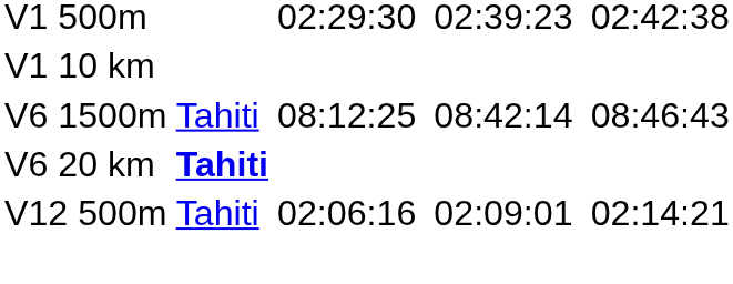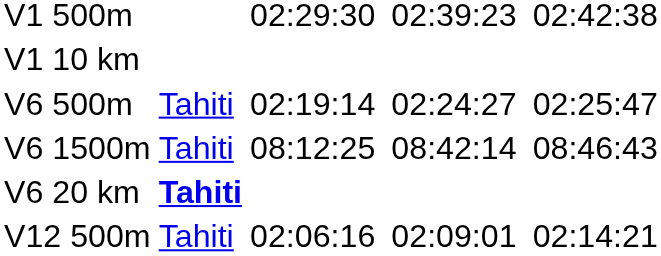 <table>
 <tr>
 <td>V1 500m</td>
 <td></td>
 <td>02:29:30</td>
 <td></td>
 <td>02:39:23</td>
 <td></td>
 <td>02:42:38</td>
 </tr>
 <tr>
 <td>V1 10 km</td>
 <td></td>
 <td></td>
 <td></td>
 <td></td>
 <td></td>
 <td></td>
+</tr>
+<tr>
+<td>V6 500m</td>
+<td> <a href='#'>Tahiti</a></td>
+<td>02:19:14</td>
+<td></td>
+<td>02:24:27</td>
+<td></td>
+<td>02:25:47</td>
 </tr>
 <tr>
 <td>V6 1500m</td>
 <td> <a href='#'>Tahiti</a></td>
 <td>08:12:25</td>
 <td></td>
 <td>08:42:14</td>
 <td></td>
 <td>08:46:43</td>
 </tr>
 <tr>
 <td>V6 20 km</td>
 <td><strong> <a href='#'>Tahiti</a></strong></td>
 <td></td>
 <td></td>
 <td></td>
 <td></td>
 <td></td>
 </tr>
 <tr>
 <td>V12 500m</td>
 <td> <a href='#'>Tahiti</a></td>
 <td>02:06:16</td>
 <td></td>
 <td>02:09:01</td>
 <td></td>
 <td>02:14:21</td>
 </tr>
 </table>
